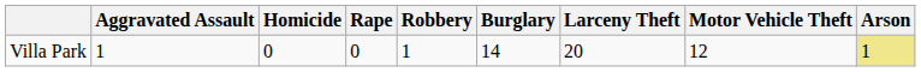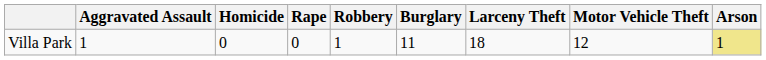 <table class="wikitable">
 <tr>
 <th></th>
 <th>Aggravated Assault</th>
 <th>Homicide</th>
 <th>Rape</th>
 <th>Robbery</th>
 <th>Burglary</th>
 <th>Larceny Theft</th>
 <th>Motor Vehicle Theft</th>
 <th>Arson</th>
 </tr>
 <tr>
 <td>Villa Park</td>
 <td>1</td>
 <td>0</td>
 <td>0</td>
 <td>1</td>
-<td>14</td>
-<td>20</td>
+<td>11</td>
+<td>18</td>
 <td>12</td>
 <td style="background: khaki;">1</td>
 </tr>
 </table>
